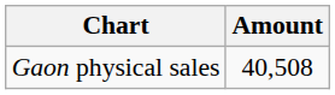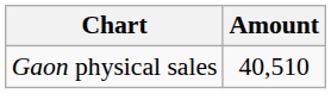 <table class="wikitable">
 <tr>
 <th>Chart</th>
 <th>Amount</th>
 </tr>
 <tr>
 <td><em>Gaon</em> physical sales</td>
-<td align="center">40,508</td>
+<td align="center">40,510</td>
 </tr>
 </table>
